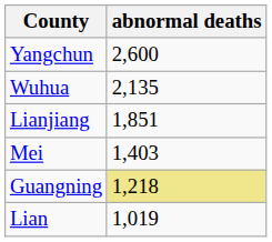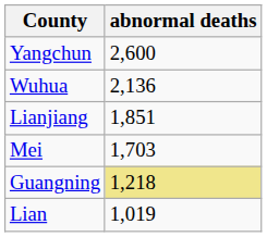 <table class="wikitable">
 <tr>
 <th>County</th>
 <th>abnormal deaths</th>
 </tr>
 <tr>
 <td><a href='#'>Yangchun</a></td>
 <td>2,600</td>
 </tr>
 <tr>
 <td><a href='#'>Wuhua</a></td>
-<td>2,135</td>
+<td>2,136</td>
 </tr>
 <tr>
 <td><a href='#'>Lianjiang</a></td>
 <td>1,851</td>
 </tr>
 <tr>
 <td><a href='#'>Mei</a></td>
-<td>1,403</td>
+<td>1,703</td>
 </tr>
 <tr>
 <td><a href='#'>Guangning</a></td>
 <td style="background: khaki;">1,218</td>
 </tr>
 <tr>
 <td><a href='#'>Lian</a></td>
 <td>1,019</td>
 </tr>
 </table>
